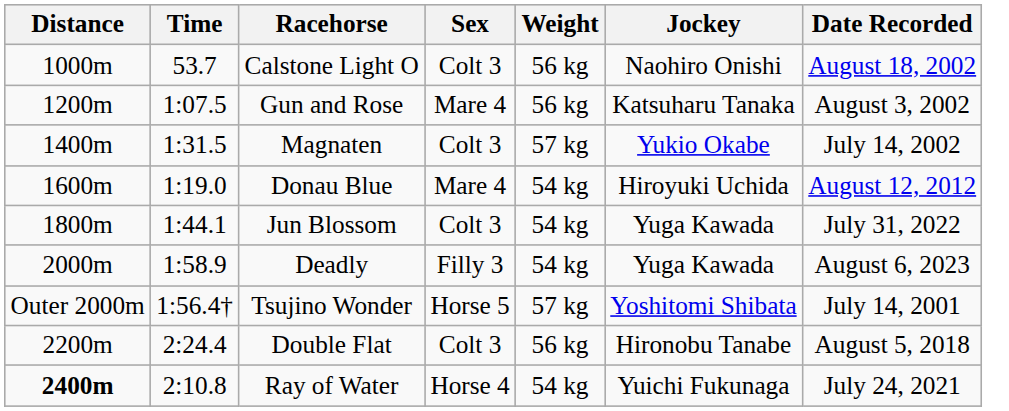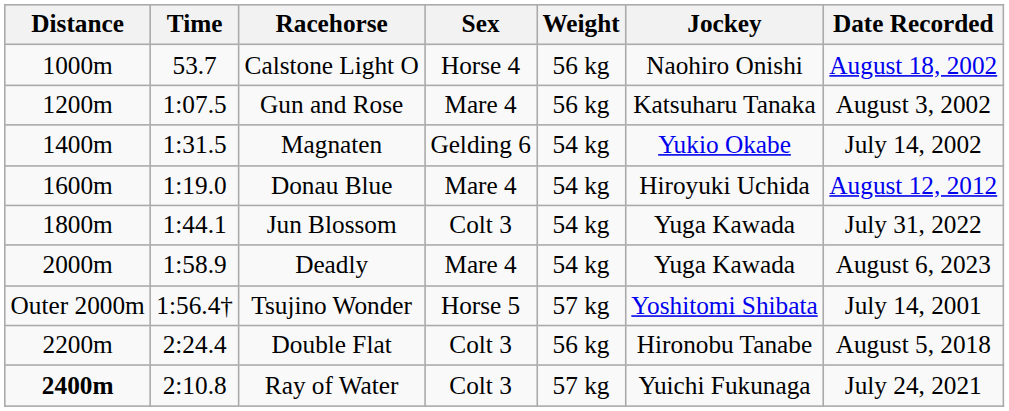 <table class="wikitable" style="text-align: center;">
 <tr>
 <th>Distance</th>
 <th>Time</th>
 <th>Racehorse</th>
 <th>Sex</th>
 <th>Weight</th>
 <th>Jockey</th>
 <th>Date Recorded</th>
 </tr>
 <tr>
 <td>1000m</td>
 <td>53.7</td>
 <td>Calstone Light O</td>
-<td>Colt 3</td>
+<td>Horse 4</td>
 <td>56 kg</td>
 <td>Naohiro Onishi</td>
 <td><a href='#'>August 18, 2002</a></td>
 </tr>
 <tr>
 <td>1200m</td>
 <td>1:07.5</td>
 <td>Gun and Rose</td>
 <td>Mare 4</td>
 <td>56 kg</td>
 <td>Katsuharu Tanaka</td>
 <td>August 3, 2002</td>
 </tr>
 <tr>
 <td>1400m</td>
 <td>1:31.5</td>
 <td>Magnaten</td>
-<td>Colt 3</td>
-<td>57 kg</td>
+<td>Gelding 6</td>
+<td>54 kg</td>
 <td><a href='#'>Yukio Okabe</a></td>
 <td>July 14, 2002</td>
 </tr>
 <tr>
 <td>1600m</td>
 <td>1:19.0</td>
 <td>Donau Blue</td>
 <td>Mare 4</td>
 <td>54 kg</td>
 <td>Hiroyuki Uchida</td>
 <td><a href='#'>August 12, 2012</a></td>
 </tr>
 <tr>
 <td>1800m</td>
 <td>1:44.1</td>
 <td>Jun Blossom</td>
 <td>Colt 3</td>
 <td>54 kg</td>
 <td>Yuga Kawada</td>
 <td>July 31, 2022</td>
 </tr>
 <tr>
 <td>2000m</td>
 <td>1:58.9</td>
 <td>Deadly</td>
-<td>Filly 3</td>
+<td>Mare 4</td>
 <td>54 kg</td>
 <td>Yuga Kawada</td>
 <td>August 6, 2023</td>
 </tr>
 <tr>
 <td>Outer 2000m</td>
 <td>1:56.4†</td>
 <td>Tsujino Wonder</td>
 <td>Horse 5</td>
 <td>57 kg</td>
 <td><a href='#'>Yoshitomi Shibata</a></td>
 <td>July 14, 2001</td>
 </tr>
 <tr>
 <td>2200m</td>
 <td>2:24.4</td>
 <td>Double Flat</td>
 <td>Colt 3</td>
 <td>56 kg</td>
 <td>Hironobu Tanabe</td>
 <td>August 5, 2018</td>
 </tr>
 <tr>
 <td><strong>2400m</strong></td>
 <td>2:10.8</td>
 <td>Ray of Water</td>
-<td>Horse 4</td>
-<td>54 kg</td>
+<td>Colt 3</td>
+<td>57 kg</td>
 <td>Yuichi Fukunaga</td>
 <td>July 24, 2021</td>
 </tr>
 </table>
